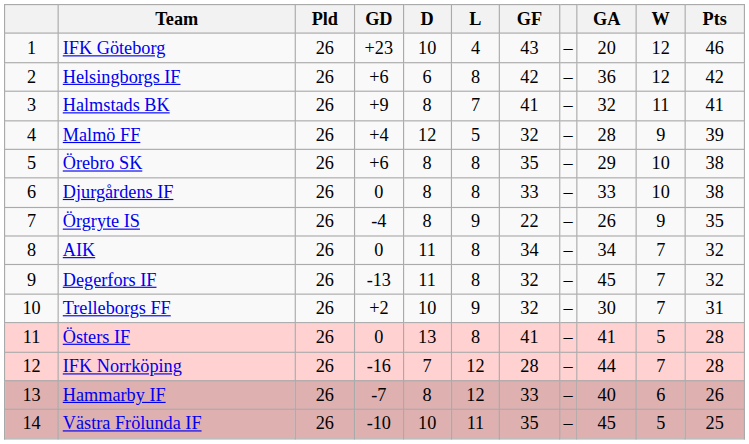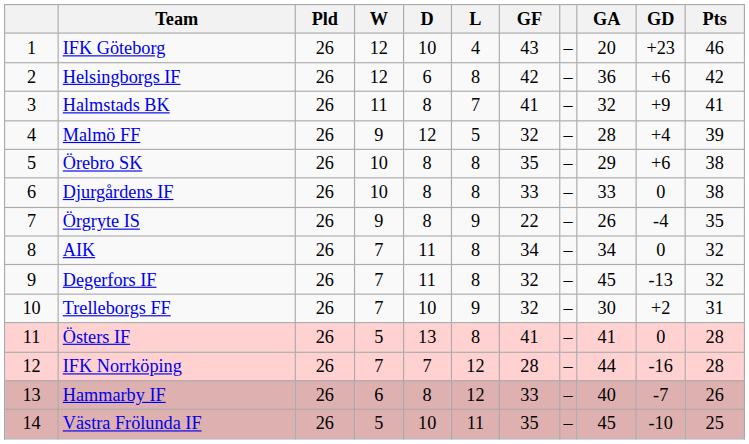 <table class="wikitable" style="text-align: center">
 <tr>
 <th style="width: 40px;"></th>
 <th style="width: 200px;">Team</th>
 <th style="width: 45px;">Pld</th>
-<th style="width: 35px;">GD</th>
+<th style="width: 35px;">W</th>
 <th style="width: 35px;">D</th>
 <th style="width: 35px;">L</th>
 <th style="width: 45px;">GF</th>
 <th></th>
 <th style="width: 45px;">GA</th>
-<th style="width: 35px;">W</th>
+<th style="width: 35px;">GD</th>
 <th style="width: 45px;">Pts</th>
 </tr>
 <tr>
 <td>1</td>
 <td style="text-align: left;"><a href='#'>IFK Göteborg</a></td>
 <td>26</td>
-<td>+23</td>
+<td>12</td>
 <td>10</td>
 <td>4</td>
 <td>43</td>
 <td>–</td>
 <td>20</td>
-<td>12</td>
+<td>+23</td>
 <td>46</td>
 </tr>
 <tr>
 <td>2</td>
 <td style="text-align: left;"><a href='#'>Helsingborgs IF</a></td>
 <td>26</td>
-<td>+6</td>
+<td>12</td>
 <td>6</td>
 <td>8</td>
 <td>42</td>
 <td>–</td>
 <td>36</td>
-<td>12</td>
+<td>+6</td>
 <td>42</td>
 </tr>
 <tr>
 <td>3</td>
 <td style="text-align: left;"><a href='#'>Halmstads BK</a></td>
 <td>26</td>
-<td>+9</td>
+<td>11</td>
 <td>8</td>
 <td>7</td>
 <td>41</td>
 <td>–</td>
 <td>32</td>
-<td>11</td>
+<td>+9</td>
 <td>41</td>
 </tr>
 <tr>
 <td>4</td>
 <td style="text-align: left;"><a href='#'>Malmö FF</a></td>
 <td>26</td>
-<td>+4</td>
+<td>9</td>
 <td>12</td>
 <td>5</td>
 <td>32</td>
 <td>–</td>
 <td>28</td>
-<td>9</td>
+<td>+4</td>
 <td>39</td>
 </tr>
 <tr>
 <td>5</td>
 <td style="text-align: left;"><a href='#'>Örebro SK</a></td>
 <td>26</td>
-<td>+6</td>
+<td>10</td>
 <td>8</td>
 <td>8</td>
 <td>35</td>
 <td>–</td>
 <td>29</td>
-<td>10</td>
+<td>+6</td>
 <td>38</td>
 </tr>
 <tr>
 <td>6</td>
 <td style="text-align: left;"><a href='#'>Djurgårdens IF</a></td>
 <td>26</td>
-<td>0</td>
+<td>10</td>
 <td>8</td>
 <td>8</td>
 <td>33</td>
 <td>–</td>
 <td>33</td>
-<td>10</td>
+<td>0</td>
 <td>38</td>
 </tr>
 <tr>
 <td>7</td>
 <td style="text-align: left;"><a href='#'>Örgryte IS</a></td>
 <td>26</td>
-<td>-4</td>
+<td>9</td>
 <td>8</td>
 <td>9</td>
 <td>22</td>
 <td>–</td>
 <td>26</td>
-<td>9</td>
+<td>-4</td>
 <td>35</td>
 </tr>
 <tr>
 <td>8</td>
 <td style="text-align: left;"><a href='#'>AIK</a></td>
 <td>26</td>
-<td>0</td>
+<td>7</td>
 <td>11</td>
 <td>8</td>
 <td>34</td>
 <td>–</td>
 <td>34</td>
-<td>7</td>
+<td>0</td>
 <td>32</td>
 </tr>
 <tr>
 <td>9</td>
 <td style="text-align: left;"><a href='#'>Degerfors IF</a></td>
 <td>26</td>
-<td>-13</td>
+<td>7</td>
 <td>11</td>
 <td>8</td>
 <td>32</td>
 <td>–</td>
 <td>45</td>
-<td>7</td>
+<td>-13</td>
 <td>32</td>
 </tr>
 <tr>
 <td>10</td>
 <td style="text-align: left;"><a href='#'>Trelleborgs FF</a></td>
 <td>26</td>
-<td>+2</td>
+<td>7</td>
 <td>10</td>
 <td>9</td>
 <td>32</td>
 <td>–</td>
 <td>30</td>
-<td>7</td>
+<td>+2</td>
 <td>31</td>
 </tr>
 <tr style="background: #ffd1d1">
 <td>11</td>
 <td style="text-align: left;"><a href='#'>Östers IF</a></td>
 <td>26</td>
-<td>0</td>
+<td>5</td>
 <td>13</td>
 <td>8</td>
 <td>41</td>
 <td>–</td>
 <td>41</td>
-<td>5</td>
+<td>0</td>
 <td>28</td>
 </tr>
 <tr style="background: #ffd1d1">
 <td>12</td>
 <td style="text-align: left;"><a href='#'>IFK Norrköping</a></td>
 <td>26</td>
-<td>-16</td>
+<td>7</td>
 <td>7</td>
 <td>12</td>
 <td>28</td>
 <td>–</td>
 <td>44</td>
-<td>7</td>
+<td>-16</td>
 <td>28</td>
 </tr>
 <tr style="background: #deb0b0">
 <td>13</td>
 <td style="text-align: left;"><a href='#'>Hammarby IF</a></td>
 <td>26</td>
-<td>-7</td>
+<td>6</td>
 <td>8</td>
 <td>12</td>
 <td>33</td>
 <td>–</td>
 <td>40</td>
-<td>6</td>
+<td>-7</td>
 <td>26</td>
 </tr>
 <tr style="background: #deb0b0">
 <td>14</td>
 <td style="text-align: left;"><a href='#'>Västra Frölunda IF</a></td>
 <td>26</td>
-<td>-10</td>
+<td>5</td>
 <td>10</td>
 <td>11</td>
 <td>35</td>
 <td>–</td>
 <td>45</td>
-<td>5</td>
+<td>-10</td>
 <td>25</td>
 </tr>
 </table>
